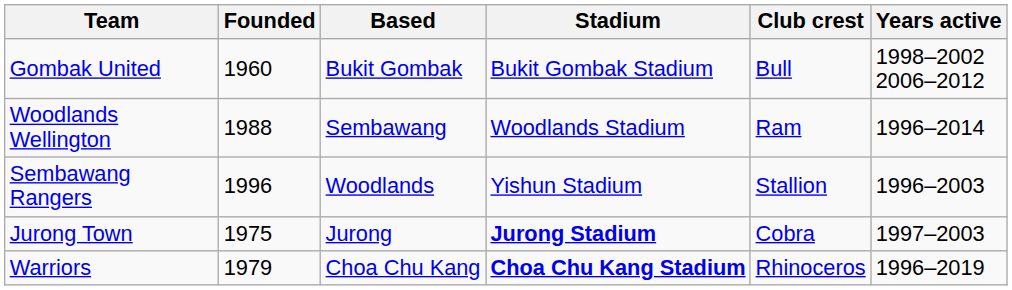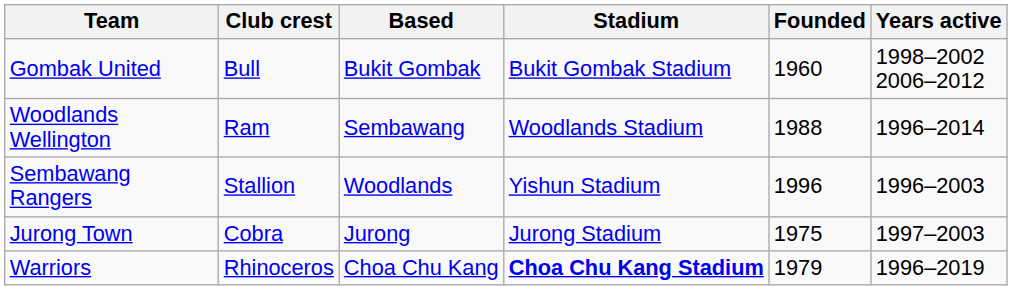 <table class="wikitable sortable">
 <tr>
 <th style="width:150px;">Team</th>
-<th>Founded</th>
+<th>Club crest</th>
 <th>Based</th>
 <th>Stadium</th>
-<th>Club crest</th>
+<th>Founded</th>
 <th>Years active</th>
 </tr>
 <tr>
 <td><a href='#'>Gombak United</a></td>
-<td>1960</td>
+<td><a href='#'>Bull</a></td>
 <td><a href='#'>Bukit Gombak</a></td>
 <td><a href='#'>Bukit Gombak Stadium</a></td>
-<td><a href='#'>Bull</a></td>
+<td>1960</td>
 <td>1998–2002<br>2006–2012</td>
 </tr>
 <tr>
 <td><a href='#'>Woodlands Wellington</a></td>
-<td>1988</td>
+<td><a href='#'>Ram</a></td>
 <td><a href='#'>Sembawang</a></td>
 <td><a href='#'>Woodlands Stadium</a></td>
-<td><a href='#'>Ram</a></td>
+<td>1988</td>
 <td>1996–2014</td>
 </tr>
 <tr>
 <td><a href='#'>Sembawang Rangers</a></td>
-<td>1996</td>
+<td><a href='#'>Stallion</a></td>
 <td><a href='#'>Woodlands</a></td>
 <td><a href='#'>Yishun Stadium</a></td>
-<td><a href='#'>Stallion</a></td>
+<td>1996</td>
 <td>1996–2003</td>
 </tr>
 <tr>
 <td><a href='#'>Jurong Town</a></td>
+<td><a href='#'>Cobra</a></td>
+<td><a href='#'>Jurong</a></td>
+<td><a href='#'>Jurong Stadium</a></td>
 <td>1975</td>
-<td><a href='#'>Jurong</a></td>
-<td><strong><a href='#'>Jurong Stadium</a></strong></td>
-<td><a href='#'>Cobra</a></td>
 <td>1997–2003</td>
 </tr>
 <tr>
 <td><a href='#'>Warriors</a></td>
-<td>1979</td>
+<td><a href='#'>Rhinoceros</a></td>
 <td><a href='#'>Choa Chu Kang</a></td>
 <td><strong><a href='#'>Choa Chu Kang Stadium</a></strong></td>
-<td><a href='#'>Rhinoceros</a></td>
+<td>1979</td>
 <td>1996–2019</td>
 </tr>
 </table>
